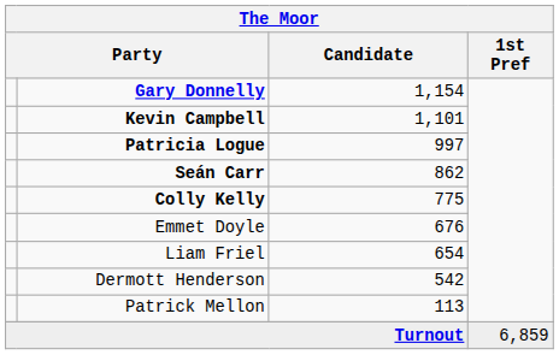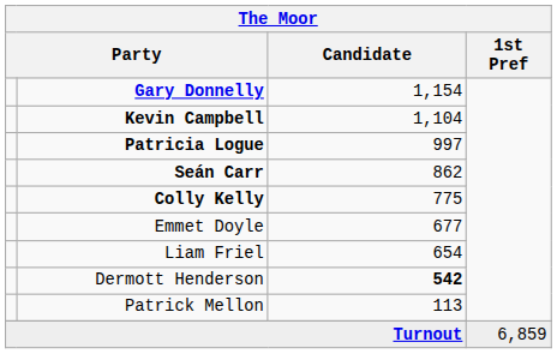 <table class="wikitable">
 <tr>
 <th colspan="4" align="center"><a href='#'>The Moor</a></th>
 </tr>
 <tr>
 <th colspan="2" align="center" width=200>Party</th>
 <th width=150>Candidate</th>
 <th width=60>1st Pref</th>
 </tr>
 <tr>
 <td></td>
 <td align="right"><strong><a href='#'>Gary Donnelly</a></strong></td>
 <td align="right">1,154</td>
 </tr>
 <tr>
 <td></td>
 <td align="right"><strong>Kevin Campbell</strong></td>
-<td align="right">1,101</td>
+<td align="right">1,104</td>
 </tr>
 <tr>
 <td></td>
 <td align="right"><strong>Patricia Logue</strong></td>
 <td align="right">997</td>
 </tr>
 <tr>
 <td></td>
 <td align="right"><strong>Seán Carr</strong></td>
 <td align="right">862</td>
 </tr>
 <tr>
 <td></td>
 <td align="right"><strong>Colly Kelly</strong></td>
 <td align="right">775</td>
 </tr>
 <tr>
 <td></td>
 <td align="right">Emmet Doyle</td>
-<td align="right">676</td>
+<td align="right">677</td>
 </tr>
 <tr>
 <td></td>
 <td align="right">Liam Friel</td>
 <td align="right">654</td>
 </tr>
 <tr>
 <td></td>
 <td align="right">Dermott Henderson</td>
-<td align="right">542</td>
+<td align="right"><strong>542</strong></td>
 </tr>
 <tr>
 <td></td>
 <td align="right">Patrick Mellon</td>
 <td align="right">113</td>
 </tr>
 <tr>
 </tr>
 <tr bgcolor="EEEEEE">
 <td colspan=3 align="right"><strong><a href='#'>Turnout</a></strong></td>
 <td align="right">6,859</td>
 </tr>
 </table>
